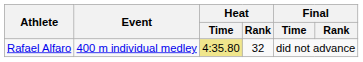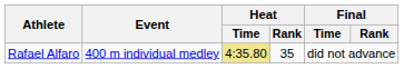 <table class=wikitable style="font-size:90%">
 <tr>
 <th rowspan="2">Athlete</th>
 <th rowspan="2">Event</th>
 <th colspan="2">Heat</th>
 <th colspan="2">Final</th>
 </tr>
 <tr style="font-size:95%">
 <th>Time</th>
 <th>Rank</th>
 <th>Time</th>
 <th>Rank</th>
 </tr>
 <tr align=center>
 <td align=left><a href='#'>Rafael Alfaro</a></td>
 <td align=left><a href='#'>400 m individual medley</a></td>
 <td style="background: khaki;">4:35.80</td>
-<td>32</td>
+<td>35</td>
 <td colspan=2>did not advance</td>
 </tr>
 </table>
